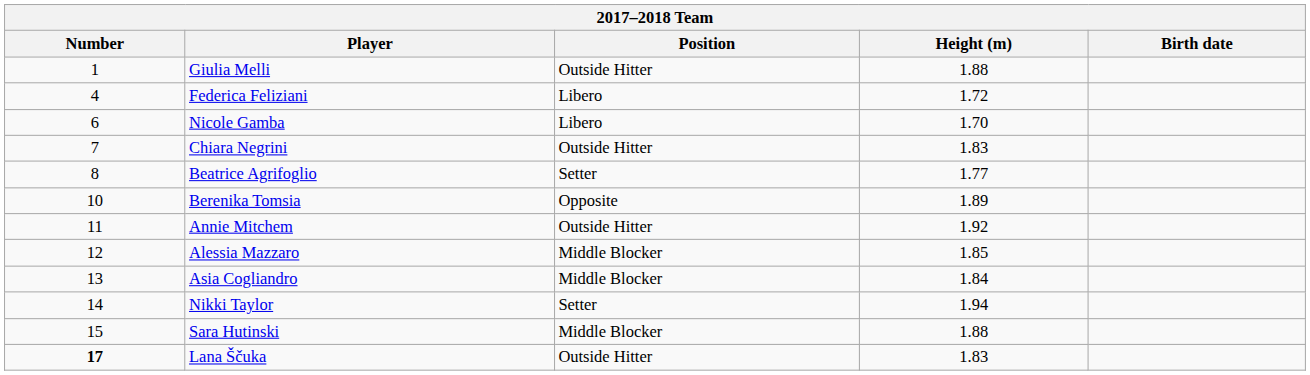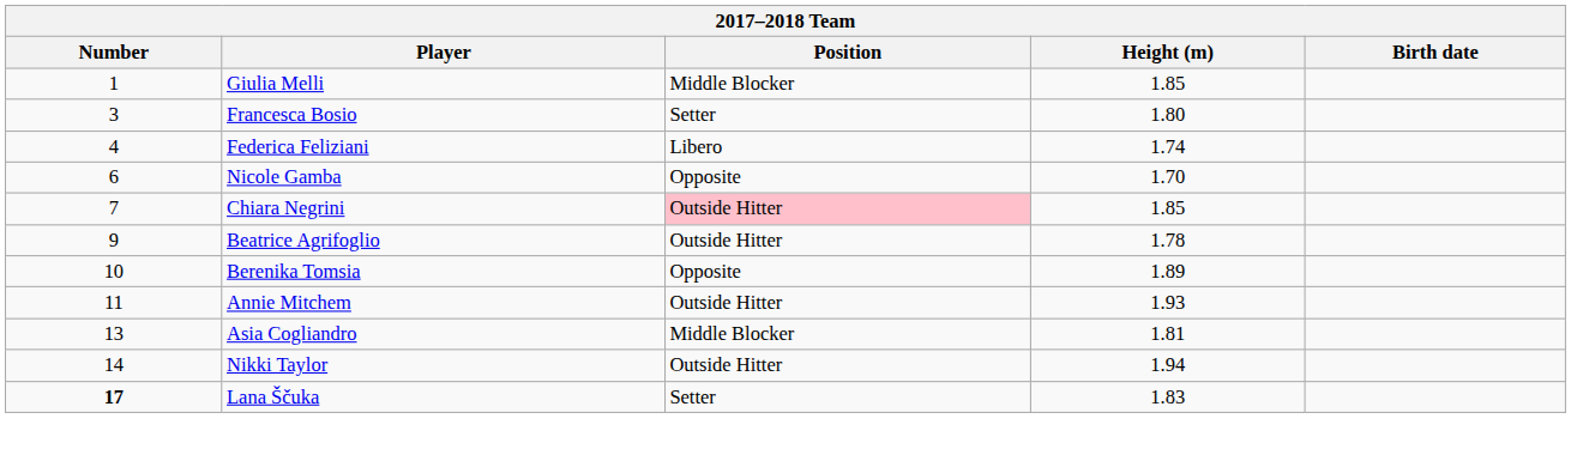 <table class="wikitable collapsible collapsed" style="width:100%;">
 <tr>
 <th colspan=5><strong>2017–2018 Team</strong></th>
 </tr>
 <tr>
 <th>Number</th>
 <th>Player</th>
 <th>Position</th>
 <th>Height (m)</th>
 <th>Birth date</th>
 </tr>
 <tr>
 <td align=center>1</td>
 <td> <a href='#'>Giulia Melli</a></td>
-<td>Outside Hitter</td>
-<td align=center>1.88</td>
+<td>Middle Blocker</td>
+<td align=center>1.85</td>
+<td></td>
+</tr>
+<tr>
+<td align=center>3</td>
+<td> <a href='#'>Francesca Bosio</a></td>
+<td>Setter</td>
+<td align=center>1.80</td>
 <td></td>
 </tr>
 <tr>
 <td align=center>4</td>
 <td> <a href='#'>Federica Feliziani</a></td>
 <td>Libero</td>
-<td align=center>1.72</td>
+<td align=center>1.74</td>
 <td></td>
 </tr>
 <tr>
 <td align=center>6</td>
 <td> <a href='#'>Nicole Gamba</a></td>
-<td>Libero</td>
+<td>Opposite</td>
 <td align=center>1.70</td>
 <td></td>
 </tr>
 <tr>
 <td align=center>7</td>
 <td> <a href='#'>Chiara Negrini</a></td>
-<td>Outside Hitter</td>
-<td align=center>1.83</td>
+<td style="background: pink;">Outside Hitter</td>
+<td align=center>1.85</td>
 <td></td>
 </tr>
 <tr>
-<td align=center>8</td>
+<td align=center>9</td>
 <td> <a href='#'>Beatrice Agrifoglio</a></td>
-<td>Setter</td>
-<td align=center>1.77</td>
+<td>Outside Hitter</td>
+<td align=center>1.78</td>
 <td></td>
 </tr>
 <tr>
 <td align=center>10</td>
 <td> <a href='#'>Berenika Tomsia</a></td>
 <td>Opposite</td>
 <td align=center>1.89</td>
 <td></td>
 </tr>
 <tr>
 <td align=center>11</td>
 <td> <a href='#'>Annie Mitchem</a></td>
 <td>Outside Hitter</td>
-<td align=center>1.92</td>
-<td></td>
-</tr>
-<tr>
-<td align=center>12</td>
-<td> <a href='#'>Alessia Mazzaro</a></td>
-<td>Middle Blocker</td>
-<td align=center>1.85</td>
+<td align=center>1.93</td>
 <td></td>
 </tr>
 <tr>
 <td align=center>13</td>
 <td> <a href='#'>Asia Cogliandro</a></td>
 <td>Middle Blocker</td>
-<td align=center>1.84</td>
+<td align=center>1.81</td>
 <td></td>
 </tr>
 <tr>
 <td align=center>14</td>
 <td> <a href='#'>Nikki Taylor</a></td>
-<td>Setter</td>
+<td>Outside Hitter</td>
 <td align=center>1.94</td>
-<td></td>
-</tr>
-<tr>
-<td align=center>15</td>
-<td> <a href='#'>Sara Hutinski</a></td>
-<td>Middle Blocker</td>
-<td align=center>1.88</td>
 <td></td>
 </tr>
 <tr>
 <td align=center><strong>17</strong></td>
 <td> <a href='#'>Lana Ščuka</a></td>
-<td>Outside Hitter</td>
+<td>Setter</td>
 <td align=center>1.83</td>
 <td></td>
 </tr>
 </table>
